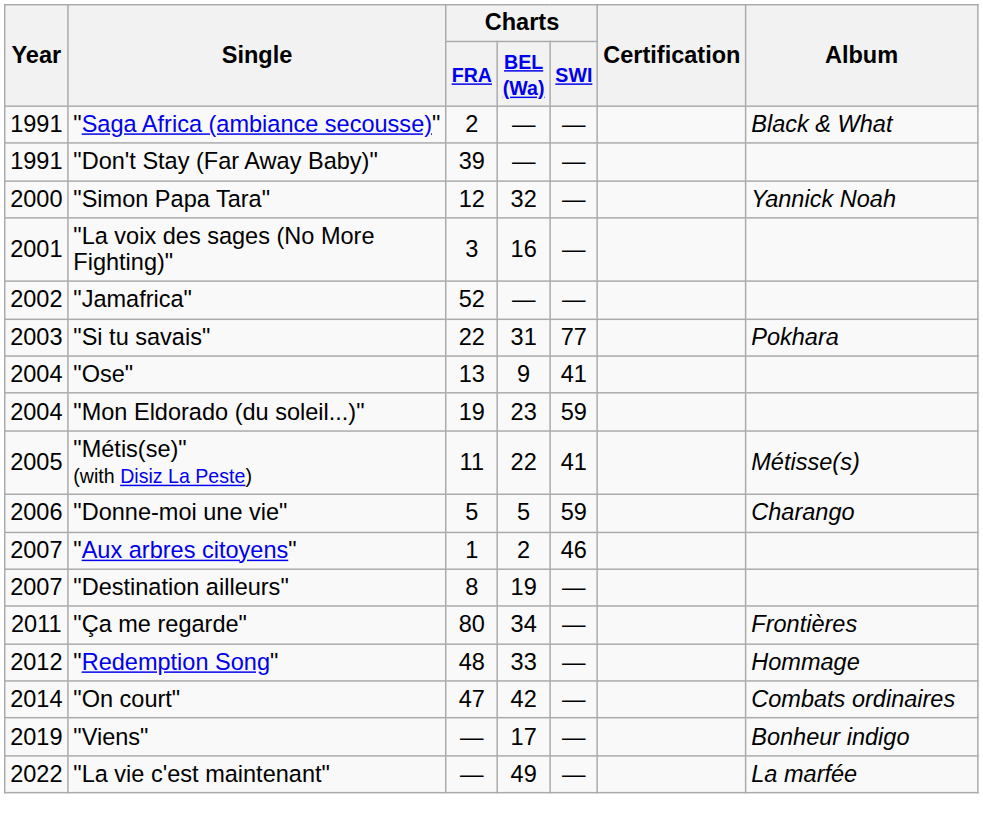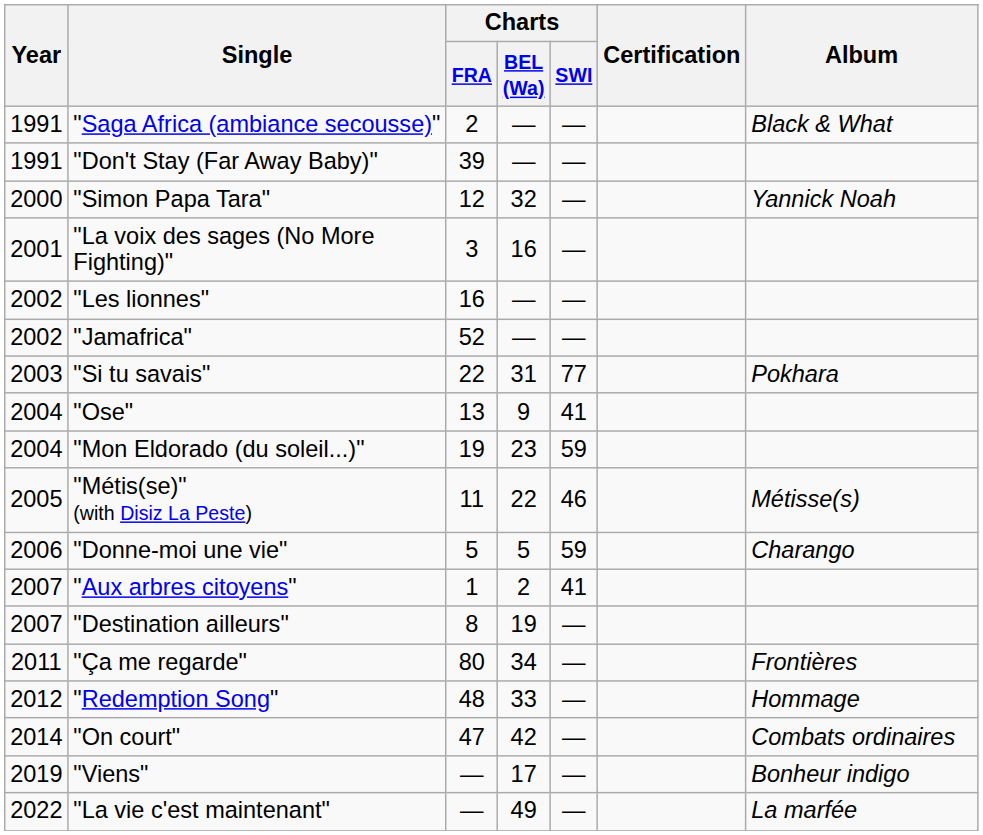 <table class="wikitable">
 <tr>
 <th align="center" rowspan="2">Year</th>
 <th align="center" rowspan="2" width="250">Single</th>
 <th align="center" colspan="3">Charts</th>
 <th align="center" rowspan="2" width="90">Certification</th>
 <th align="center" rowspan="2" width="150">Album</th>
 </tr>
 <tr>
 <th width="20"><small><a href='#'>FRA</a></small><br></th>
 <th width="20"><small><a href='#'>BEL<br>(Wa)</a></small><br></th>
 <th width="20"><small><a href='#'>SWI</a></small></th>
 </tr>
 <tr>
 <td align="center">1991</td>
 <td>"<a href='#'>Saga Africa (ambiance secousse)</a>"</td>
 <td align="center">2</td>
 <td align="center">—</td>
 <td align="center">—</td>
 <td align="left"></td>
 <td align="left"><em>Black & What</em></td>
 </tr>
 <tr>
 <td align="center">1991</td>
 <td>"Don't Stay (Far Away Baby)"</td>
 <td align="center">39</td>
 <td align="center">—</td>
 <td align="center">—</td>
 <td align="left"></td>
 <td align="left"></td>
 </tr>
 <tr>
 <td align="center">2000</td>
 <td>"Simon Papa Tara"</td>
 <td align="center">12</td>
 <td align="center">32</td>
 <td align="center">—</td>
 <td align="left"></td>
 <td align="left"><em>Yannick Noah</em></td>
 </tr>
 <tr>
 <td align="center">2001</td>
 <td>"La voix des sages (No More Fighting)"</td>
 <td align="center">3</td>
 <td align="center">16</td>
 <td align="center">—</td>
 <td align="left"></td>
 <td align="left"></td>
 </tr>
 <tr>
 <td align="center">2002</td>
+<td>"Les lionnes"</td>
+<td align="center">16</td>
+<td align="center">—</td>
+<td align="center">—</td>
+<td align="left"></td>
+<td align="left"></td>
+</tr>
+<tr>
+<td align="center">2002</td>
 <td>"Jamafrica"</td>
 <td align="center">52</td>
 <td align="center">—</td>
 <td align="center">—</td>
 <td align="left"></td>
 <td align="left"></td>
 </tr>
 <tr>
 <td align="center">2003</td>
 <td>"Si tu savais"</td>
 <td align="center">22</td>
 <td align="center">31</td>
 <td align="center">77</td>
 <td align="left"></td>
 <td align="left"><em>Pokhara</em></td>
 </tr>
 <tr>
 <td align="center">2004</td>
 <td>"Ose"</td>
 <td align="center">13</td>
 <td align="center">9</td>
 <td align="center">41</td>
 <td align="left"></td>
 <td align="left"></td>
 </tr>
 <tr>
 <td align="center">2004</td>
 <td>"Mon Eldorado (du soleil...)"</td>
 <td align="center">19</td>
 <td align="center">23</td>
 <td align="center">59</td>
 <td align="left"></td>
 <td align="left"></td>
 </tr>
 <tr>
 <td align="center">2005</td>
 <td>"Métis(se)" <br><small>(with <a href='#'>Disiz La Peste</a>)</small></td>
 <td align="center">11</td>
 <td align="center">22</td>
-<td align="center">41</td>
+<td align="center">46</td>
 <td align="left"></td>
 <td align="left"><em>Métisse(s)</em></td>
 </tr>
 <tr>
 <td align="center">2006</td>
 <td>"Donne-moi une vie"</td>
 <td align="center">5</td>
 <td align="center">5</td>
 <td align="center">59</td>
 <td align="left"></td>
 <td align="left"><em>Charango</em></td>
 </tr>
 <tr>
 <td align="center">2007</td>
 <td>"<a href='#'>Aux arbres citoyens</a>"</td>
 <td align="center">1</td>
 <td align="center">2</td>
-<td align="center">46</td>
+<td align="center">41</td>
 <td align="left"></td>
 <td align="left"></td>
 </tr>
 <tr>
 <td align="center">2007</td>
 <td>"Destination ailleurs"</td>
 <td align="center">8</td>
 <td align="center">19</td>
 <td align="center">—</td>
 <td align="left"></td>
 <td align="left"></td>
 </tr>
 <tr>
 <td align="center">2011</td>
 <td>"Ça me regarde"</td>
 <td align="center">80</td>
 <td align="center">34</td>
 <td align="center">—</td>
 <td align="left"></td>
 <td align="left"><em>Frontières</em></td>
 </tr>
 <tr>
 <td align="center">2012</td>
 <td>"<a href='#'>Redemption Song</a>"</td>
 <td align="center">48</td>
 <td align="center">33</td>
 <td align="center">—</td>
 <td align="left"></td>
 <td align="left"><em>Hommage</em></td>
 </tr>
 <tr>
 <td align="center">2014</td>
 <td>"On court"</td>
 <td align="center">47</td>
 <td align="center">42</td>
 <td align="center">—</td>
 <td align="left"></td>
 <td align="left"><em>Combats ordinaires</em></td>
 </tr>
 <tr>
 <td align="center">2019</td>
 <td>"Viens"</td>
 <td align="center">—</td>
 <td align="center">17</td>
 <td align="center">—</td>
 <td></td>
 <td><em>Bonheur indigo</em></td>
 </tr>
 <tr>
 <td align="center">2022</td>
 <td>"La vie c'est maintenant"</td>
 <td align="center">—</td>
 <td align="center">49</td>
 <td align="center">—</td>
 <td></td>
 <td><em>La marfée</em></td>
 </tr>
 </table>
